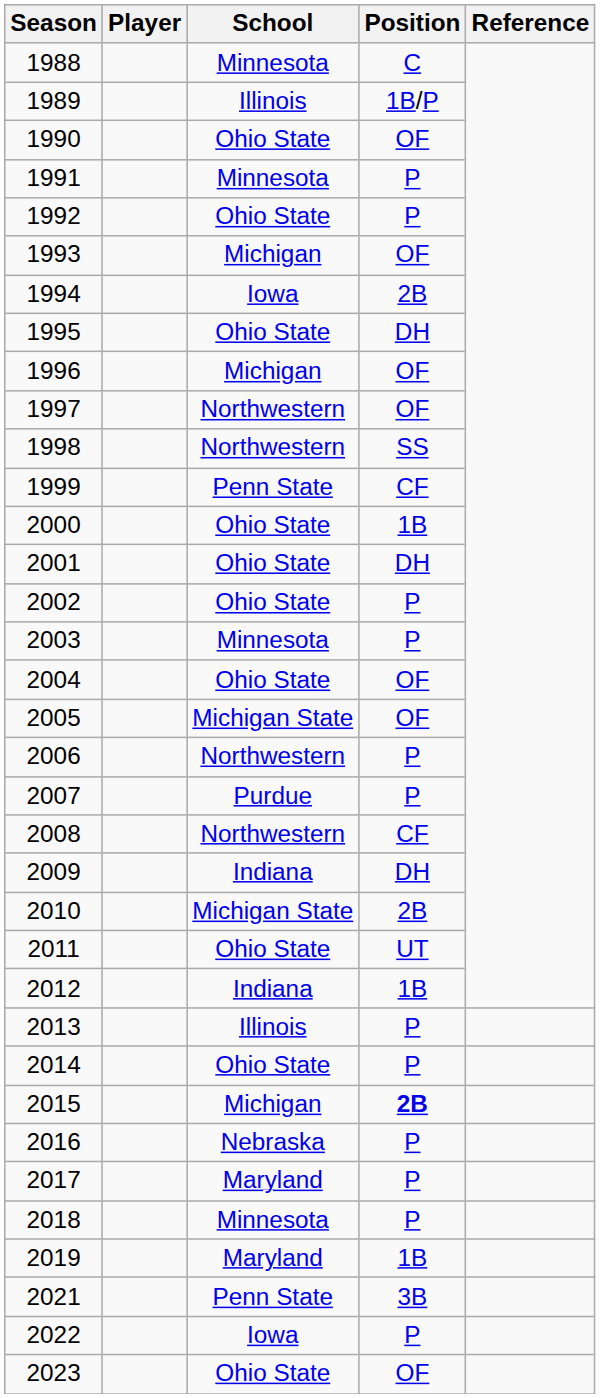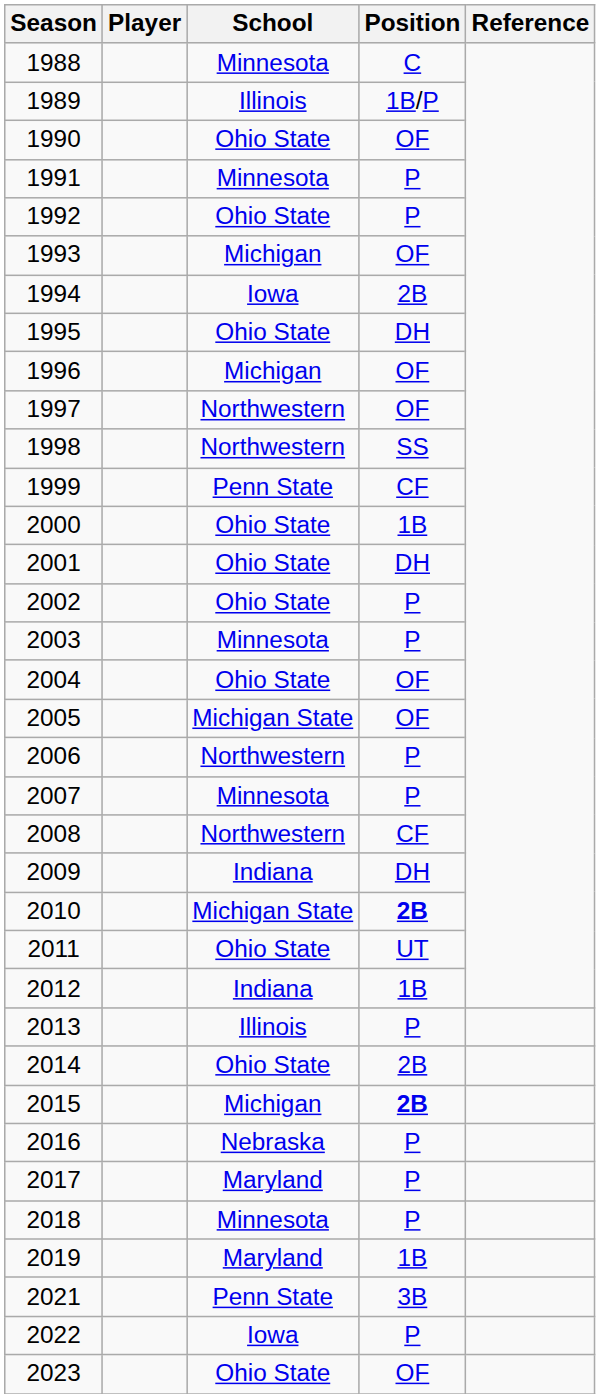 <table class="wikitable sortable">
 <tr>
 <th>Season</th>
 <th>Player</th>
 <th>School</th>
 <th>Position</th>
 <th class="unsortable">Reference</th>
 </tr>
 <tr align=center>
 <td>1988</td>
 <td></td>
 <td><a href='#'>Minnesota</a></td>
 <td><a href='#'>C</a></td>
 <td rowspan="25"></td>
 </tr>
 <tr align=center>
 <td>1989</td>
 <td></td>
 <td><a href='#'>Illinois</a></td>
 <td><a href='#'>1B</a>/<a href='#'>P</a></td>
 </tr>
 <tr align=center>
 <td>1990</td>
 <td></td>
 <td><a href='#'>Ohio State</a></td>
 <td><a href='#'>OF</a></td>
 </tr>
 <tr align=center>
 <td>1991</td>
 <td></td>
 <td><a href='#'>Minnesota</a></td>
 <td><a href='#'>P</a></td>
 </tr>
 <tr align=center>
 <td>1992</td>
 <td></td>
 <td><a href='#'>Ohio State</a></td>
 <td><a href='#'>P</a></td>
 </tr>
 <tr align=center>
 <td>1993</td>
 <td></td>
 <td><a href='#'>Michigan</a></td>
 <td><a href='#'>OF</a></td>
 </tr>
 <tr align=center>
 <td>1994</td>
 <td></td>
 <td><a href='#'>Iowa</a></td>
 <td><a href='#'>2B</a></td>
 </tr>
 <tr align=center>
 <td>1995</td>
 <td></td>
 <td><a href='#'>Ohio State</a></td>
 <td><a href='#'>DH</a></td>
 </tr>
 <tr align=center>
 <td>1996</td>
 <td></td>
 <td><a href='#'>Michigan</a></td>
 <td><a href='#'>OF</a></td>
 </tr>
 <tr align=center>
 <td>1997</td>
 <td></td>
 <td><a href='#'>Northwestern</a></td>
 <td><a href='#'>OF</a></td>
 </tr>
 <tr align=center>
 <td>1998</td>
 <td></td>
 <td><a href='#'>Northwestern</a></td>
 <td><a href='#'>SS</a></td>
 </tr>
 <tr align=center>
 <td>1999</td>
 <td></td>
 <td><a href='#'>Penn State</a></td>
 <td><a href='#'>CF</a></td>
 </tr>
 <tr align=center>
 <td>2000</td>
 <td></td>
 <td><a href='#'>Ohio State</a></td>
 <td><a href='#'>1B</a></td>
 </tr>
 <tr align=center>
 <td>2001</td>
 <td></td>
 <td><a href='#'>Ohio State</a></td>
 <td><a href='#'>DH</a></td>
 </tr>
 <tr align=center>
 <td>2002</td>
 <td></td>
 <td><a href='#'>Ohio State</a></td>
 <td><a href='#'>P</a></td>
 </tr>
 <tr align=center>
 <td>2003</td>
 <td></td>
 <td><a href='#'>Minnesota</a></td>
 <td><a href='#'>P</a></td>
 </tr>
 <tr align=center>
 <td>2004</td>
 <td></td>
 <td><a href='#'>Ohio State</a></td>
 <td><a href='#'>OF</a></td>
 </tr>
 <tr align=center>
 <td>2005</td>
 <td></td>
 <td><a href='#'>Michigan State</a></td>
 <td><a href='#'>OF</a></td>
 </tr>
 <tr align=center>
 <td>2006</td>
 <td></td>
 <td><a href='#'>Northwestern</a></td>
 <td><a href='#'>P</a></td>
 </tr>
 <tr align=center>
 <td>2007</td>
 <td></td>
-<td><a href='#'>Purdue</a></td>
+<td><a href='#'>Minnesota</a></td>
 <td><a href='#'>P</a></td>
 </tr>
 <tr align=center>
 <td>2008</td>
 <td></td>
 <td><a href='#'>Northwestern</a></td>
 <td><a href='#'>CF</a></td>
 </tr>
 <tr align=center>
 <td>2009</td>
 <td></td>
 <td><a href='#'>Indiana</a></td>
 <td><a href='#'>DH</a></td>
 </tr>
 <tr align=center>
 <td>2010</td>
 <td></td>
 <td><a href='#'>Michigan State</a></td>
-<td><a href='#'>2B</a></td>
+<td><strong><a href='#'>2B</a></strong></td>
 </tr>
 <tr align=center>
 <td>2011</td>
 <td></td>
 <td><a href='#'>Ohio State</a></td>
 <td><a href='#'>UT</a></td>
 </tr>
 <tr align=center>
 <td>2012</td>
 <td></td>
 <td><a href='#'>Indiana</a></td>
 <td><a href='#'>1B</a></td>
 </tr>
 <tr align=center>
 <td>2013</td>
 <td></td>
 <td><a href='#'>Illinois</a></td>
 <td><a href='#'>P</a></td>
 <td style="text-align:center;"></td>
 </tr>
 <tr align=center>
 <td>2014</td>
 <td></td>
 <td><a href='#'>Ohio State</a></td>
-<td><a href='#'>P</a></td>
+<td><a href='#'>2B</a></td>
 <td style="text-align:center;"></td>
 </tr>
 <tr align=center>
 <td>2015</td>
 <td></td>
 <td><a href='#'>Michigan</a></td>
 <td><strong><a href='#'>2B</a></strong></td>
 <td style="text-align:center;"></td>
 </tr>
 <tr align=center>
 <td>2016</td>
 <td></td>
 <td><a href='#'>Nebraska</a></td>
 <td><a href='#'>P</a></td>
 <td style="text-align:center;"></td>
 </tr>
 <tr align=center>
 <td>2017</td>
 <td></td>
 <td><a href='#'>Maryland</a></td>
 <td><a href='#'>P</a></td>
 <td style="text-align:center;"></td>
 </tr>
 <tr align=center>
 <td>2018</td>
 <td></td>
 <td><a href='#'>Minnesota</a></td>
 <td><a href='#'>P</a></td>
 <td style="text-align:center;"></td>
 </tr>
 <tr align=center>
 <td>2019</td>
 <td></td>
 <td><a href='#'>Maryland</a></td>
 <td><a href='#'>1B</a></td>
 <td style="text-align:center;"></td>
 </tr>
 <tr align=center>
 <td>2021</td>
 <td></td>
 <td><a href='#'>Penn State</a></td>
 <td><a href='#'>3B</a></td>
 <td style="text-align:center;"></td>
 </tr>
 <tr align=center>
 <td>2022</td>
 <td></td>
 <td><a href='#'>Iowa</a></td>
 <td><a href='#'>P</a></td>
 <td style="text-align:center;"></td>
 </tr>
 <tr align=center>
 <td>2023</td>
 <td></td>
 <td><a href='#'>Ohio State</a></td>
 <td><a href='#'>OF</a></td>
 <td style="text-align:center;"></td>
 </tr>
 </table>
